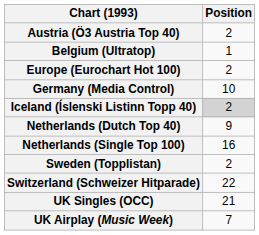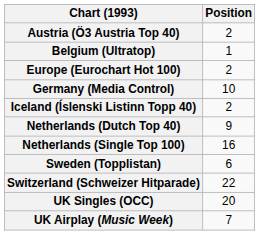 <table class="wikitable sortable plainrowheaders">
 <tr>
 <th>Chart (1993)</th>
 <th>Position</th>
 </tr>
 <tr>
 <th scope="row">Austria (Ö3 Austria Top 40)</th>
 <td align="center">2</td>
 </tr>
 <tr>
 <th scope="row">Belgium (Ultratop)</th>
 <td align="center">1</td>
 </tr>
 <tr>
 <th scope="row">Europe (Eurochart Hot 100)</th>
 <td align="center">2</td>
 </tr>
 <tr>
 <th scope="row">Germany (Media Control)</th>
 <td align="center">10</td>
 </tr>
 <tr>
 <th scope="row">Iceland (Íslenski Listinn Topp 40)</th>
-<td align="center" style="background: lightgrey;">2</td>
+<td align="center">2</td>
 </tr>
 <tr>
 <th scope="row">Netherlands (Dutch Top 40)</th>
 <td align="center">9</td>
 </tr>
 <tr>
 <th scope="row">Netherlands (Single Top 100)</th>
 <td align="center">16</td>
 </tr>
 <tr>
 <th scope="row">Sweden (Topplistan)</th>
-<td align="center">2</td>
+<td align="center">6</td>
 </tr>
 <tr>
 <th scope="row">Switzerland (Schweizer Hitparade)</th>
 <td align="center">22</td>
 </tr>
 <tr>
 <th scope="row">UK Singles (OCC)</th>
-<td align="center">21</td>
+<td align="center">20</td>
 </tr>
 <tr>
 <th scope="row">UK Airplay (<em>Music Week</em>)</th>
 <td align="center">7</td>
 </tr>
 </table>
